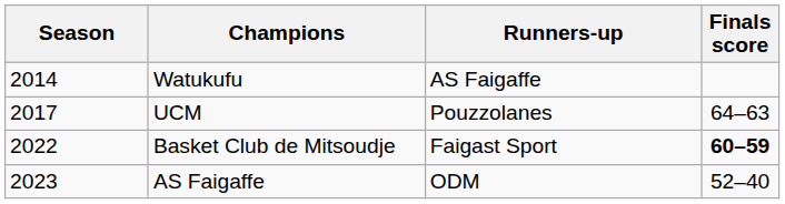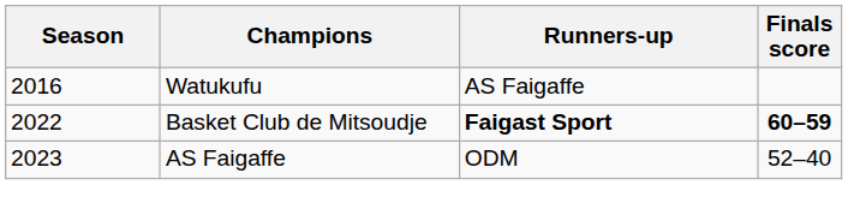 <table class="wikitable">
 <tr>
 <th width=100>Season</th>
 <th width=200>Champions</th>
 <th width=200>Runners-up</th>
 <th width=50>Finals score</th>
 </tr>
 <tr>
-<td>2014</td>
+<td>2016</td>
 <td>Watukufu</td>
 <td>AS Faigaffe</td>
 <td></td>
 </tr>
 <tr>
-<td>2017</td>
-<td>UCM</td>
-<td>Pouzzolanes</td>
-<td align="center">64–63</td>
-</tr>
-<tr>
 <td>2022</td>
 <td>Basket Club de Mitsoudje</td>
-<td>Faigast Sport</td>
+<td><strong>Faigast Sport</strong></td>
 <td align="center"><strong>60–59</strong></td>
 </tr>
 <tr>
 <td>2023</td>
 <td>AS Faigaffe</td>
 <td>ODM</td>
 <td align="center">52–40</td>
 </tr>
 </table>
